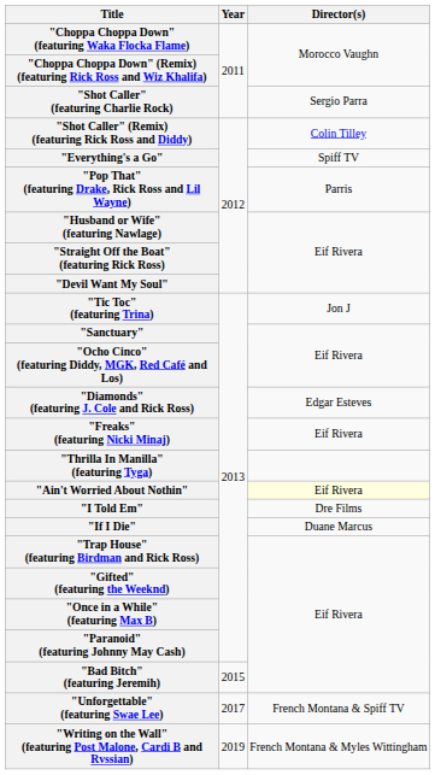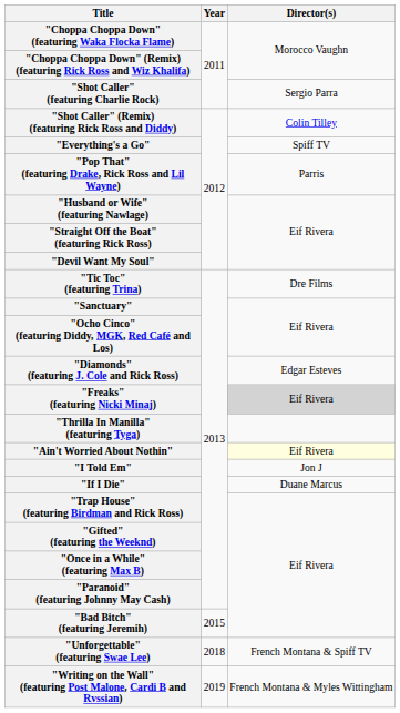 <table class="wikitable plainrowheaders" style="text-align:center;">
 <tr>
 <th scope="col" style="width:18em;">Title</th>
 <th scope="col">Year</th>
 <th scope="col">Director(s)</th>
 </tr>
 <tr>
 <th scope="row">"Choppa Choppa Down"<br><span>(featuring <a href='#'>Waka Flocka Flame</a>)</span></th>
 <td rowspan="3">2011</td>
 <td rowspan="2">Morocco Vaughn</td>
 </tr>
 <tr>
 <th scope="row">"Choppa Choppa Down" (Remix)<br><span>(featuring <a href='#'>Rick Ross</a> and <a href='#'>Wiz Khalifa</a>)</span></th>
 </tr>
 <tr>
 <th scope="row">"Shot Caller"<br><span>(featuring Charlie Rock)</span></th>
 <td>Sergio Parra</td>
 </tr>
 <tr>
 <th scope="row">"Shot Caller" (Remix)<br><span>(featuring Rick Ross and <a href='#'>Diddy</a>)</span></th>
 <td rowspan="6">2012</td>
 <td><a href='#'>Colin Tilley</a></td>
 </tr>
 <tr>
 <th scope="row">"Everything's a Go"</th>
 <td>Spiff TV</td>
 </tr>
 <tr>
 <th scope="row">"Pop That"<br><span>(featuring <a href='#'>Drake</a>, Rick Ross and <a href='#'>Lil Wayne</a>)</span></th>
 <td>Parris</td>
 </tr>
 <tr>
 <th scope="row">"Husband or Wife"<br><span>(featuring Nawlage)</span></th>
 <td rowspan="3">Eif Rivera</td>
 </tr>
 <tr>
 <th scope="row">"Straight Off the Boat"<br><span>(featuring Rick Ross)</span></th>
 </tr>
 <tr>
 <th scope="row">"Devil Want My Soul"</th>
 </tr>
 <tr>
 <th scope="row">"Tic Toc"<br><span>(featuring <a href='#'>Trina</a>)</span></th>
 <td rowspan="13">2013</td>
-<td>Jon J</td>
+<td>Dre Films</td>
 </tr>
 <tr>
 <th scope="row">"Sanctuary"</th>
 <td rowspan="2">Eif Rivera</td>
 </tr>
 <tr>
 <th scope="row">"Ocho Cinco"<br><span>(featuring Diddy, <a href='#'>MGK</a>, <a href='#'>Red Café</a> and Los)</span></th>
 </tr>
 <tr>
 <th scope="row">"Diamonds"<br><span>(featuring <a href='#'>J. Cole</a> and Rick Ross)</span></th>
 <td>Edgar Esteves</td>
 </tr>
 <tr>
 <th scope="row">"Freaks"<br><span>(featuring <a href='#'>Nicki Minaj</a>)</span></th>
-<td>Eif Rivera</td>
+<td style="background: lightgrey;">Eif Rivera</td>
 </tr>
 <tr>
 <th scope="row">"Thrilla In Manilla"<br><span>(featuring <a href='#'>Tyga</a>)</span></th>
 <td></td>
 </tr>
 <tr>
 <th scope="row">"Ain't Worried About Nothin"</th>
 <td style="background: lightyellow;">Eif Rivera</td>
 </tr>
 <tr>
 <th scope="row">"I Told Em"</th>
-<td>Dre Films</td>
+<td>Jon J</td>
 </tr>
 <tr>
 <th scope="row">"If I Die"</th>
 <td>Duane Marcus</td>
 </tr>
 <tr>
 <th scope="row">"Trap House"<br><span>(featuring <a href='#'>Birdman</a> and Rick Ross)</span></th>
 <td rowspan="5">Eif Rivera</td>
 </tr>
 <tr>
 <th scope="row">"Gifted"<br><span>(featuring <a href='#'>the Weeknd</a>)</span></th>
 </tr>
 <tr>
 <th scope="row">"Once in a While"<br><span>(featuring <a href='#'>Max B</a>)</span></th>
 </tr>
 <tr>
 <th scope="row">"Paranoid"<br><span>(featuring Johnny May Cash)</span></th>
 </tr>
 <tr>
 <th scope="row">"Bad Bitch"<br><span>(featuring Jeremih)</span></th>
 <td>2015</td>
 </tr>
 <tr>
 <th scope="row">"Unforgettable"<br><span>(featuring <a href='#'>Swae Lee</a>)</span></th>
-<td>2017</td>
+<td>2018</td>
 <td>French Montana & Spiff TV</td>
 </tr>
 <tr>
 <th scope="row">"Writing on the Wall"<br><span>(featuring <a href='#'>Post Malone</a>, <a href='#'>Cardi B</a> and <a href='#'>Rvssian</a>)</span></th>
 <td>2019</td>
 <td>French Montana & Myles Wittingham</td>
 </tr>
 </table>
